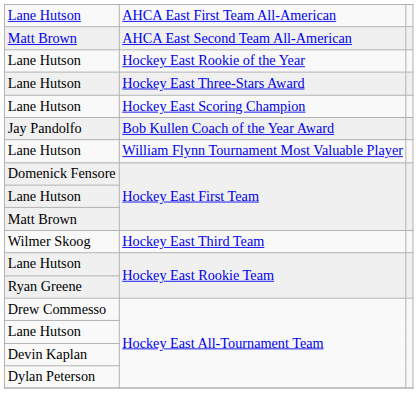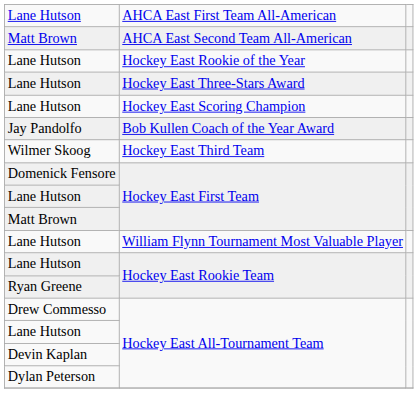 <table class="wikitable">
 <tr>
 <td><a href='#'>Lane Hutson</a></td>
 <td rowspan=1><a href='#'>AHCA East First Team All-American</a></td>
 <td rowspan=1></td>
 </tr>
 <tr bgcolor=f0f0f0>
 <td><a href='#'>Matt Brown</a></td>
 <td rowspan=1><a href='#'>AHCA East Second Team All-American</a></td>
 <td rowspan=1></td>
 </tr>
 <tr>
 <td>Lane Hutson</td>
 <td rowspan=1><a href='#'>Hockey East Rookie of the Year</a></td>
 <td rowspan=1></td>
 </tr>
 <tr bgcolor=f0f0f0>
 <td>Lane Hutson</td>
 <td rowspan=1><a href='#'>Hockey East Three-Stars Award</a></td>
 <td rowspan=1></td>
 </tr>
 <tr>
 <td>Lane Hutson</td>
 <td rowspan=1><a href='#'>Hockey East Scoring Champion</a></td>
 <td rowspan=1></td>
 </tr>
 <tr bgcolor=f0f0f0>
 <td>Jay Pandolfo</td>
 <td rowspan=1><a href='#'>Bob Kullen Coach of the Year Award</a></td>
 <td rowspan=1></td>
 </tr>
 <tr>
-<td>Lane Hutson</td>
-<td rowspan=1><a href='#'>William Flynn Tournament Most Valuable Player</a></td>
+<td>Wilmer Skoog</td>
+<td rowspan=1><a href='#'>Hockey East Third Team</a></td>
 <td rowspan=1></td>
 </tr>
 <tr bgcolor=f0f0f0>
 <td>Domenick Fensore</td>
 <td rowspan=3><a href='#'>Hockey East First Team</a></td>
 <td rowspan=3></td>
 </tr>
 <tr bgcolor=f0f0f0>
 <td>Lane Hutson</td>
 </tr>
 <tr bgcolor=f0f0f0>
 <td>Matt Brown</td>
 </tr>
 <tr>
-<td>Wilmer Skoog</td>
-<td rowspan=1><a href='#'>Hockey East Third Team</a></td>
+<td>Lane Hutson</td>
+<td rowspan=1><a href='#'>William Flynn Tournament Most Valuable Player</a></td>
 <td rowspan=1></td>
 </tr>
 <tr bgcolor=f0f0f0>
 <td>Lane Hutson</td>
 <td rowspan=2><a href='#'>Hockey East Rookie Team</a></td>
 <td rowspan=2></td>
 </tr>
 <tr bgcolor=f0f0f0>
 <td>Ryan Greene</td>
 </tr>
 <tr>
 <td>Drew Commesso</td>
 <td rowspan=4><a href='#'>Hockey East All-Tournament Team</a></td>
 <td rowspan=4></td>
 </tr>
 <tr>
 <td>Lane Hutson</td>
 </tr>
 <tr>
 <td>Devin Kaplan</td>
 </tr>
 <tr>
 <td>Dylan Peterson</td>
 </tr>
 <tr>
 </tr>
 </table>
